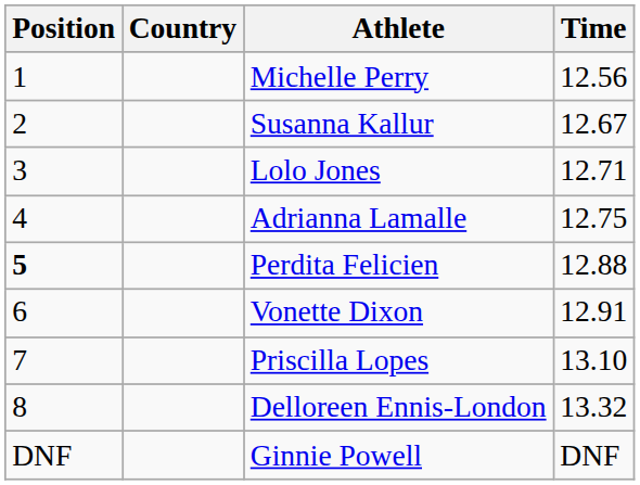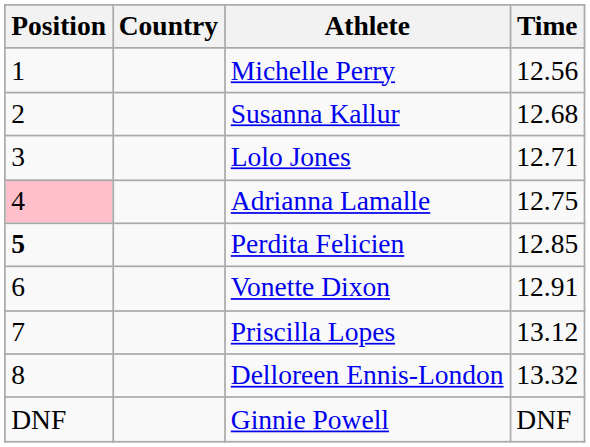 <table class="wikitable">
 <tr>
 <th>Position</th>
 <th>Country</th>
 <th>Athlete</th>
 <th>Time</th>
 </tr>
 <tr>
 <td>1</td>
 <td></td>
 <td><a href='#'>Michelle Perry</a></td>
 <td>12.56</td>
 </tr>
 <tr>
 <td>2</td>
 <td></td>
 <td><a href='#'>Susanna Kallur</a></td>
-<td>12.67</td>
+<td>12.68</td>
 </tr>
 <tr>
 <td>3</td>
 <td></td>
 <td><a href='#'>Lolo Jones</a></td>
 <td>12.71</td>
 </tr>
 <tr>
-<td>4</td>
+<td style="background: pink;">4</td>
 <td></td>
 <td><a href='#'>Adrianna Lamalle</a></td>
 <td>12.75</td>
 </tr>
 <tr>
 <td><strong>5</strong></td>
 <td></td>
 <td><a href='#'>Perdita Felicien</a></td>
-<td>12.88</td>
+<td>12.85</td>
 </tr>
 <tr>
 <td>6</td>
 <td></td>
 <td><a href='#'>Vonette Dixon</a></td>
 <td>12.91</td>
 </tr>
 <tr>
 <td>7</td>
 <td></td>
 <td><a href='#'>Priscilla Lopes</a></td>
-<td>13.10</td>
+<td>13.12</td>
 </tr>
 <tr>
 <td>8</td>
 <td></td>
 <td><a href='#'>Delloreen Ennis-London</a></td>
 <td>13.32</td>
 </tr>
 <tr>
 <td>DNF</td>
 <td></td>
 <td><a href='#'>Ginnie Powell</a></td>
 <td>DNF</td>
 </tr>
 </table>
